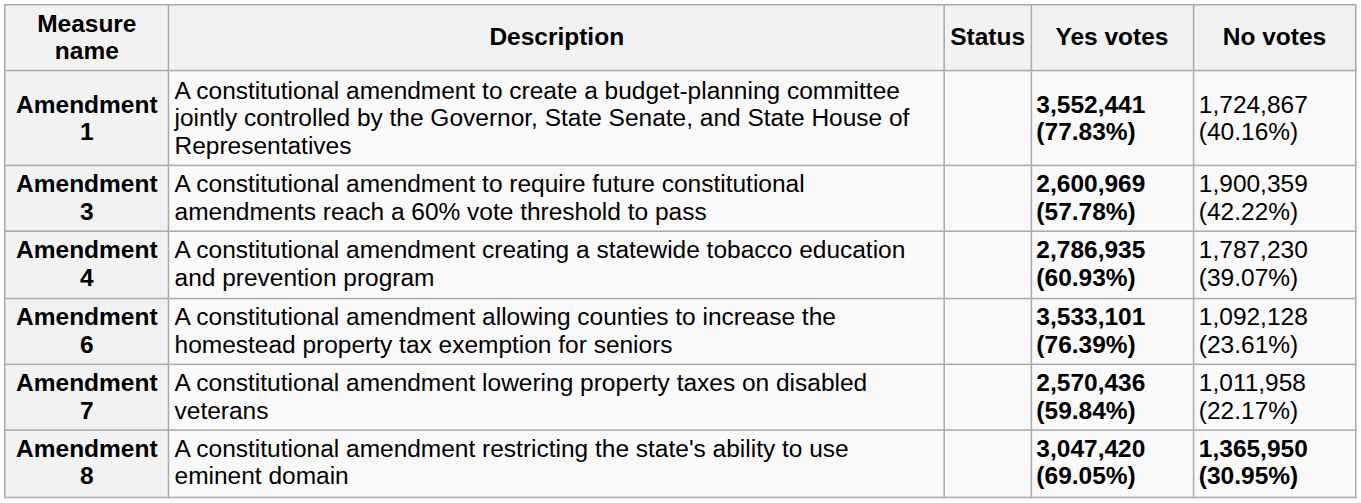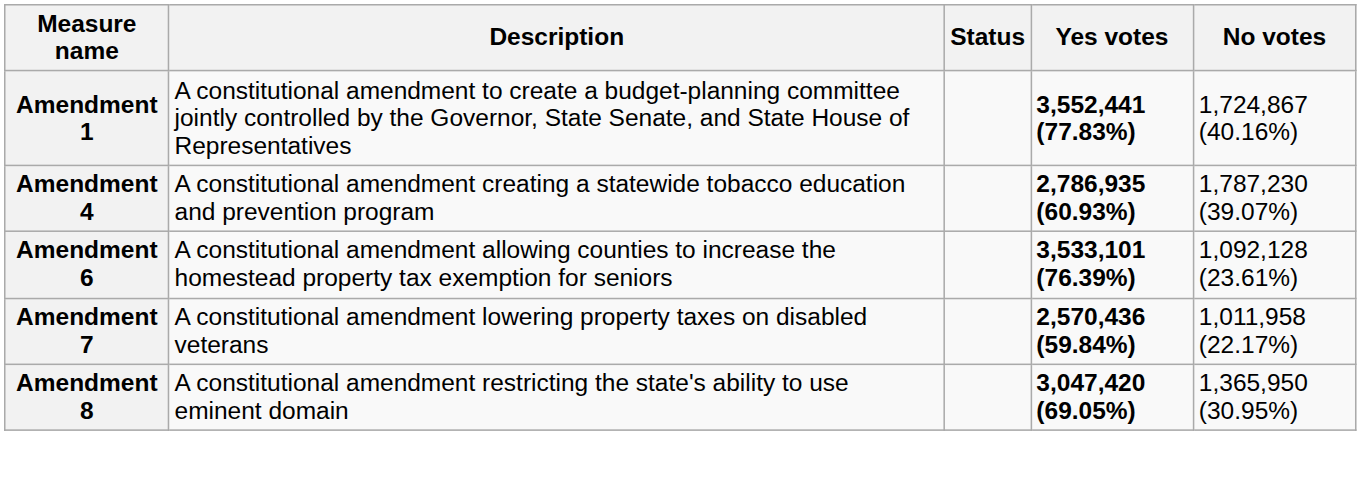 <table class="wikitable sortable plainrowheaders" style="width:100%">
 <tr>
 <th scope="col">Measure name</th>
 <th class="unsortable" scope="col">Description</th>
 <th scope="col">Status</th>
 <th scope="col">Yes votes</th>
 <th scope="col">No votes</th>
 </tr>
 <tr>
 <th scope="row">Amendment 1</th>
 <td>A constitutional amendment to create a budget-planning committee jointly controlled by the Governor, State Senate, and State House of Representatives</td>
 <td></td>
 <td><strong>3,552,441 (77.83%)</strong></td>
 <td>1,724,867 (40.16%)</td>
-</tr>
-<tr>
-<th scope="row">Amendment 3</th>
-<td>A constitutional amendment to require future constitutional amendments reach a 60% vote threshold to pass</td>
-<td></td>
-<td><strong>2,600,969 (57.78%)</strong></td>
-<td>1,900,359 (42.22%)</td>
 </tr>
 <tr>
 <th scope="row">Amendment 4</th>
 <td>A constitutional amendment creating a statewide tobacco education and prevention program</td>
 <td></td>
 <td><strong>2,786,935 (60.93%)</strong></td>
 <td>1,787,230 (39.07%)</td>
 </tr>
 <tr>
 <th scope="row">Amendment 6</th>
 <td>A constitutional amendment allowing counties to increase the homestead property tax exemption for seniors</td>
 <td></td>
 <td><strong>3,533,101 (76.39%)</strong></td>
 <td>1,092,128 (23.61%)</td>
 </tr>
 <tr>
 <th scope="row">Amendment 7</th>
 <td>A constitutional amendment lowering property taxes on disabled veterans</td>
 <td></td>
 <td><strong>2,570,436 (59.84%)</strong></td>
 <td>1,011,958 (22.17%)</td>
 </tr>
 <tr>
 <th scope="row">Amendment 8</th>
 <td>A constitutional amendment restricting the state's ability to use eminent domain</td>
 <td></td>
 <td><strong>3,047,420 (69.05%)</strong></td>
-<td><strong>1,365,950 (30.95%)</strong></td>
+<td>1,365,950 (30.95%)</td>
 </tr>
 </table>
